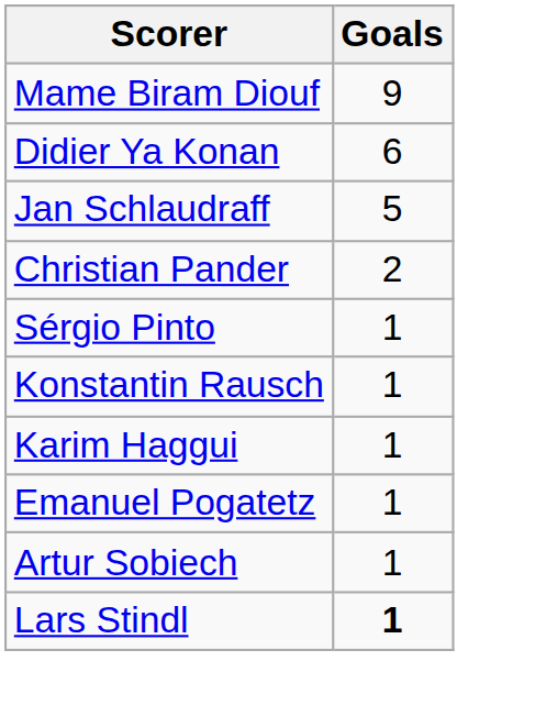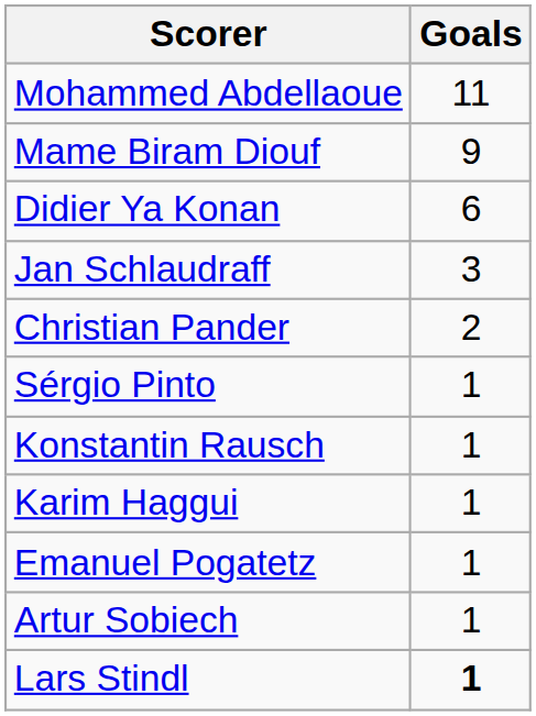 <table class="wikitable">
 <tr>
 <th>Scorer</th>
 <th>Goals</th>
+</tr>
+<tr>
+<td> <a href='#'>Mohammed Abdellaoue</a></td>
+<td align=center>11</td>
 </tr>
 <tr>
 <td> <a href='#'>Mame Biram Diouf</a></td>
 <td align=center>9</td>
 </tr>
 <tr>
 <td> <a href='#'>Didier Ya Konan</a></td>
 <td align=center>6</td>
 </tr>
 <tr>
 <td> <a href='#'>Jan Schlaudraff</a></td>
-<td align=center>5</td>
+<td align=center>3</td>
 </tr>
 <tr>
 <td> <a href='#'>Christian Pander</a></td>
 <td align=center>2</td>
 </tr>
 <tr>
 <td> <a href='#'>Sérgio Pinto</a></td>
 <td align=center>1</td>
 </tr>
 <tr>
 <td> <a href='#'>Konstantin Rausch</a></td>
 <td align=center>1</td>
 </tr>
 <tr>
 <td> <a href='#'>Karim Haggui</a></td>
 <td align=center>1</td>
 </tr>
 <tr>
 <td> <a href='#'>Emanuel Pogatetz</a></td>
 <td align=center>1</td>
 </tr>
 <tr>
 <td> <a href='#'>Artur Sobiech</a></td>
 <td align=center>1</td>
 </tr>
 <tr>
 <td> <a href='#'>Lars Stindl</a></td>
 <td align=center><strong>1</strong></td>
 </tr>
 </table>
